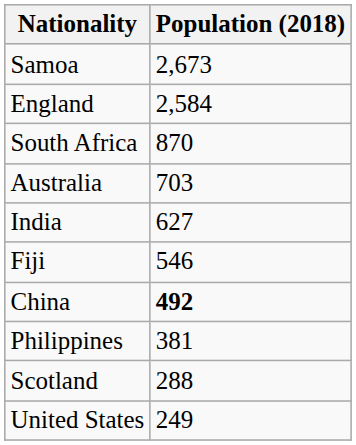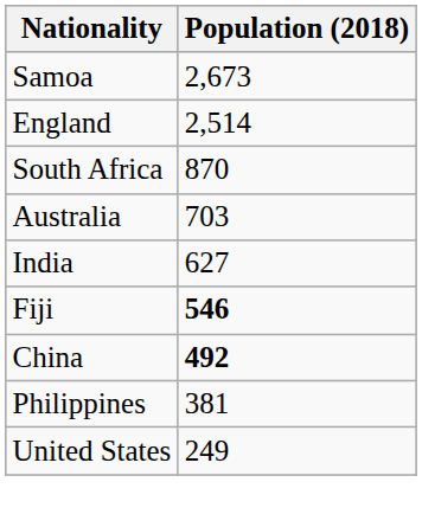 <table class="wikitable floatright">
 <tr>
 <th>Nationality</th>
 <th>Population (2018)</th>
 </tr>
 <tr>
 <td>Samoa</td>
 <td>2,673</td>
 </tr>
 <tr>
 <td>England</td>
-<td>2,584</td>
+<td>2,514</td>
 </tr>
 <tr>
 <td>South Africa</td>
 <td>870</td>
 </tr>
 <tr>
 <td>Australia</td>
 <td>703</td>
 </tr>
 <tr>
 <td>India</td>
 <td>627</td>
 </tr>
 <tr>
 <td>Fiji</td>
-<td>546</td>
+<td><strong>546</strong></td>
 </tr>
 <tr>
 <td>China</td>
 <td><strong>492</strong></td>
 </tr>
 <tr>
 <td>Philippines</td>
 <td>381</td>
 </tr>
 <tr>
-<td>Scotland</td>
-<td>288</td>
-</tr>
-<tr>
 <td>United States</td>
 <td>249</td>
 </tr>
 </table>
